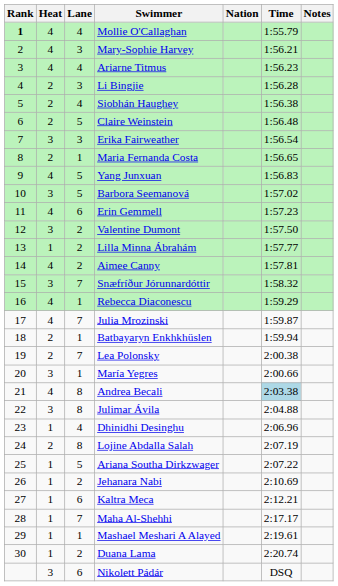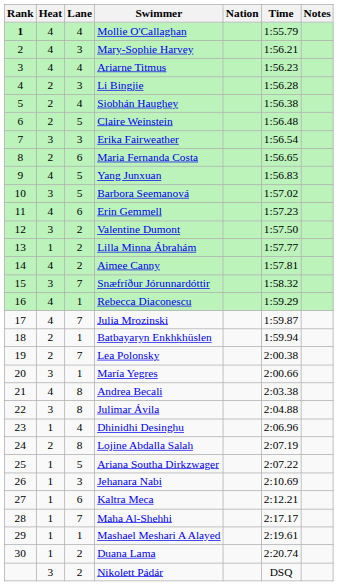 <table class="wikitable sortable mw-collapsible" style="text-align:center">
 <tr>
 <th scope="col">Rank</th>
 <th scope="col">Heat</th>
 <th scope="col">Lane</th>
 <th scope="col">Swimmer</th>
 <th scope="col">Nation</th>
 <th scope="col">Time</th>
 <th scope="col">Notes</th>
 </tr>
 <tr bgcolor=bbf3bb>
 <td align="center"><strong>1</strong></td>
 <td>4</td>
 <td>4</td>
 <td align="left"><a href='#'>Mollie O'Callaghan</a></td>
 <td align="left"></td>
 <td>1:55.79</td>
 <td></td>
 </tr>
 <tr bgcolor=bbf3bb>
 <td align="center">2</td>
 <td>4</td>
 <td>3</td>
 <td align="left"><a href='#'>Mary-Sophie Harvey</a></td>
 <td align="left"></td>
 <td>1:56.21</td>
 <td></td>
 </tr>
 <tr bgcolor=bbf3bb>
 <td align="center">3</td>
 <td>4</td>
 <td>4</td>
 <td align="left"><a href='#'>Ariarne Titmus</a></td>
 <td align="left"></td>
 <td>1:56.23</td>
 <td></td>
 </tr>
 <tr bgcolor=bbf3bb>
 <td align="center">4</td>
 <td>2</td>
 <td>3</td>
 <td align="left"><a href='#'>Li Bingjie</a></td>
 <td align="left"></td>
 <td>1:56.28</td>
 <td></td>
 </tr>
 <tr bgcolor=bbf3bb>
 <td align="center">5</td>
 <td>2</td>
 <td>4</td>
 <td align="left"><a href='#'>Siobhán Haughey</a></td>
 <td align="left"></td>
 <td>1:56.38</td>
 <td></td>
 </tr>
 <tr bgcolor=bbf3bb>
 <td align="center">6</td>
 <td>2</td>
 <td>5</td>
 <td align="left"><a href='#'>Claire Weinstein</a></td>
 <td align="left"></td>
 <td>1:56.48</td>
 <td></td>
 </tr>
 <tr bgcolor=bbf3bb>
 <td align="center">7</td>
 <td>3</td>
 <td>3</td>
 <td align="left"><a href='#'>Erika Fairweather</a></td>
 <td align="left"></td>
 <td>1:56.54</td>
 <td></td>
 </tr>
 <tr bgcolor=bbf3bb>
 <td align="center">8</td>
 <td>2</td>
-<td>1</td>
+<td>6</td>
 <td align="left"><a href='#'>Maria Fernanda Costa</a></td>
 <td align="left"></td>
 <td>1:56.65</td>
 <td></td>
 </tr>
 <tr bgcolor=bbf3bb>
 <td align="center">9</td>
 <td>4</td>
 <td>5</td>
 <td align="left"><a href='#'>Yang Junxuan</a></td>
 <td align="left"></td>
 <td>1:56.83</td>
 <td></td>
 </tr>
 <tr bgcolor=bbf3bb>
 <td align="center">10</td>
 <td>3</td>
 <td>5</td>
 <td align="left"><a href='#'>Barbora Seemanová</a></td>
 <td align="left"></td>
 <td>1:57.02</td>
 <td></td>
 </tr>
 <tr bgcolor=bbf3bb>
 <td align="center">11</td>
 <td>4</td>
 <td>6</td>
 <td align="left"><a href='#'>Erin Gemmell</a></td>
 <td align="left"></td>
 <td>1:57.23</td>
 <td></td>
 </tr>
 <tr bgcolor=bbf3bb>
 <td align="center">12</td>
 <td>3</td>
 <td>2</td>
 <td align="left"><a href='#'>Valentine Dumont</a></td>
 <td align="left"></td>
 <td>1:57.50</td>
 <td></td>
 </tr>
 <tr bgcolor=bbf3bb>
 <td align="center">13</td>
 <td>1</td>
 <td>2</td>
 <td align="left"><a href='#'>Lilla Minna Ábrahám</a></td>
 <td align="left"></td>
 <td>1:57.77</td>
 <td></td>
 </tr>
 <tr bgcolor=bbf3bb>
 <td align="center">14</td>
 <td>4</td>
 <td>2</td>
 <td align="left"><a href='#'>Aimee Canny</a></td>
 <td align="left"></td>
 <td>1:57.81</td>
 <td></td>
 </tr>
 <tr bgcolor=bbf3bb>
 <td align="center">15</td>
 <td>3</td>
 <td>7</td>
 <td align="left"><a href='#'>Snæfríður Jórunnardóttir</a></td>
 <td align="left"></td>
 <td>1:58.32</td>
 <td></td>
 </tr>
 <tr bgcolor=bbf3bb>
 <td align="center">16</td>
 <td>4</td>
 <td>1</td>
 <td align="left"><a href='#'>Rebecca Diaconescu</a></td>
 <td align="left"></td>
 <td>1:59.29</td>
 <td></td>
 </tr>
 <tr>
 <td align="center">17</td>
 <td>4</td>
 <td>7</td>
 <td align="left"><a href='#'>Julia Mrozinski</a></td>
 <td align="left"></td>
 <td>1:59.87</td>
 <td></td>
 </tr>
 <tr>
 <td align="center">18</td>
 <td>2</td>
 <td>1</td>
 <td align="left"><a href='#'>Batbayaryn Enkhkhüslen</a></td>
 <td align="left"></td>
 <td>1:59.94</td>
 <td></td>
 </tr>
 <tr>
 <td align="center">19</td>
 <td>2</td>
 <td>7</td>
 <td align="left"><a href='#'>Lea Polonsky</a></td>
 <td align="left"></td>
 <td>2:00.38</td>
 <td></td>
 </tr>
 <tr>
 <td align="center">20</td>
 <td>3</td>
 <td>1</td>
 <td align="left"><a href='#'>María Yegres</a></td>
 <td align="left"></td>
 <td>2:00.66</td>
 <td></td>
 </tr>
 <tr>
 <td align="center">21</td>
 <td>4</td>
 <td>8</td>
 <td align="left"><a href='#'>Andrea Becali</a></td>
 <td align="left"></td>
-<td style="background: lightblue;">2:03.38</td>
+<td>2:03.38</td>
 <td></td>
 </tr>
 <tr>
 <td align="center">22</td>
 <td>3</td>
 <td>8</td>
 <td align="left"><a href='#'>Julimar Ávila</a></td>
 <td align="left"></td>
 <td>2:04.88</td>
 <td></td>
 </tr>
 <tr>
 <td align="center">23</td>
 <td>1</td>
 <td>4</td>
 <td align="left"><a href='#'>Dhinidhi Desinghu</a></td>
 <td align="left"></td>
 <td>2:06.96</td>
 <td></td>
 </tr>
 <tr>
 <td align="center">24</td>
 <td>2</td>
 <td>8</td>
 <td align="left"><a href='#'>Lojine Abdalla Salah</a></td>
 <td align="left"></td>
 <td>2:07.19</td>
 <td></td>
 </tr>
 <tr>
 <td align="center">25</td>
 <td>1</td>
 <td>5</td>
 <td align="left"><a href='#'>Ariana Southa Dirkzwager</a></td>
 <td align="left"></td>
 <td>2:07.22</td>
 <td></td>
 </tr>
 <tr>
 <td align="center">26</td>
 <td>1</td>
-<td>2</td>
+<td>3</td>
 <td align="left"><a href='#'>Jehanara Nabi</a></td>
 <td align="left"></td>
 <td>2:10.69</td>
 <td></td>
 </tr>
 <tr>
 <td align="center">27</td>
 <td>1</td>
 <td>6</td>
 <td align="left"><a href='#'>Kaltra Meca</a></td>
 <td align="left"></td>
 <td>2:12.21</td>
 <td></td>
 </tr>
 <tr>
 <td align="center">28</td>
 <td>1</td>
 <td>7</td>
 <td align="left"><a href='#'>Maha Al-Shehhi</a></td>
 <td align="left"></td>
 <td>2:17.17</td>
 <td></td>
 </tr>
 <tr>
 <td align="center">29</td>
 <td>1</td>
 <td>1</td>
 <td align="left"><a href='#'>Mashael Meshari A Alayed</a></td>
 <td align="left"></td>
 <td>2:19.61</td>
 <td></td>
 </tr>
 <tr>
 <td align="center">30</td>
 <td>1</td>
 <td>2</td>
 <td align="left"><a href='#'>Duana Lama</a></td>
 <td align="left"></td>
 <td>2:20.74</td>
 <td></td>
 </tr>
 <tr>
 <td align="center"></td>
 <td>3</td>
-<td>6</td>
+<td>2</td>
 <td align="left"><a href='#'>Nikolett Pádár</a></td>
 <td align="left"></td>
 <td>DSQ</td>
 <td></td>
 </tr>
 </table>
